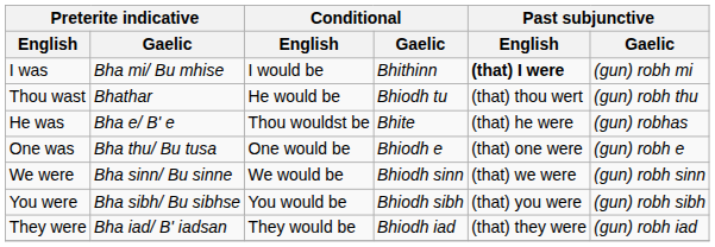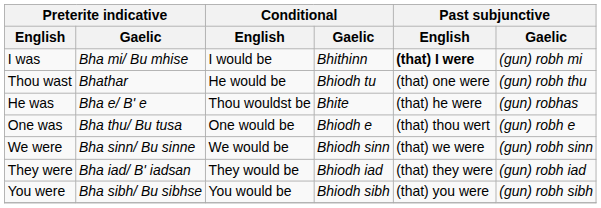 <table class="wikitable">
 <tr>
 <th colspan=2>Preterite indicative</th>
 <th colspan=2>Conditional</th>
 <th colspan=2>Past subjunctive</th>
 </tr>
 <tr>
 <th>English</th>
 <th>Gaelic</th>
 <th>English</th>
 <th>Gaelic</th>
 <th>English</th>
 <th>Gaelic</th>
 </tr>
 <tr>
 <td>I was</td>
 <td><em>Bha mi/ Bu mhise</em></td>
 <td>I would be</td>
 <td><em>Bhithinn</em></td>
 <td><strong>(that) I were</strong></td>
 <td><em>(gun) robh mi</em></td>
 </tr>
 <tr>
 <td>Thou wast</td>
 <td><em>Bhathar</em></td>
 <td>He would be</td>
 <td><em>Bhiodh tu</em></td>
-<td>(that) thou wert</td>
+<td>(that) one were</td>
 <td><em>(gun) robh thu</em></td>
 </tr>
 <tr>
 <td>He was</td>
 <td><em>Bha e/ B' e</em></td>
 <td>Thou wouldst be</td>
 <td><em>Bhite</em></td>
 <td>(that) he were</td>
 <td><em>(gun) robhas</em></td>
 </tr>
 <tr>
 <td>One was</td>
 <td><em>Bha thu/ Bu tusa</em></td>
 <td>One would be</td>
 <td><em>Bhiodh e</em></td>
-<td>(that) one were</td>
+<td>(that) thou wert</td>
 <td><em>(gun) robh e</em></td>
 </tr>
 <tr>
 <td>We were</td>
 <td><em>Bha sinn/ Bu sinne</em></td>
 <td>We would be</td>
 <td><em>Bhiodh sinn</em></td>
 <td>(that) we were</td>
 <td><em>(gun) robh sinn</em></td>
 </tr>
 <tr>
+<td>They were</td>
+<td><em>Bha iad/ B' iadsan</em></td>
+<td>They would be</td>
+<td><em>Bhiodh iad</em></td>
+<td>(that) they were</td>
+<td><em>(gun) robh iad</em></td>
+</tr>
+<tr>
 <td>You were</td>
 <td><em>Bha sibh/ Bu sibhse</em></td>
 <td>You would be</td>
 <td><em>Bhiodh sibh</em></td>
 <td>(that) you were</td>
 <td><em>(gun) robh sibh</em></td>
 </tr>
 <tr>
-<td>They were</td>
-<td><em>Bha iad/ B' iadsan</em></td>
-<td>They would be</td>
-<td><em>Bhiodh iad</em></td>
-<td>(that) they were</td>
-<td><em>(gun) robh iad</em></td>
-</tr>
-<tr>
 </tr>
 </table>
